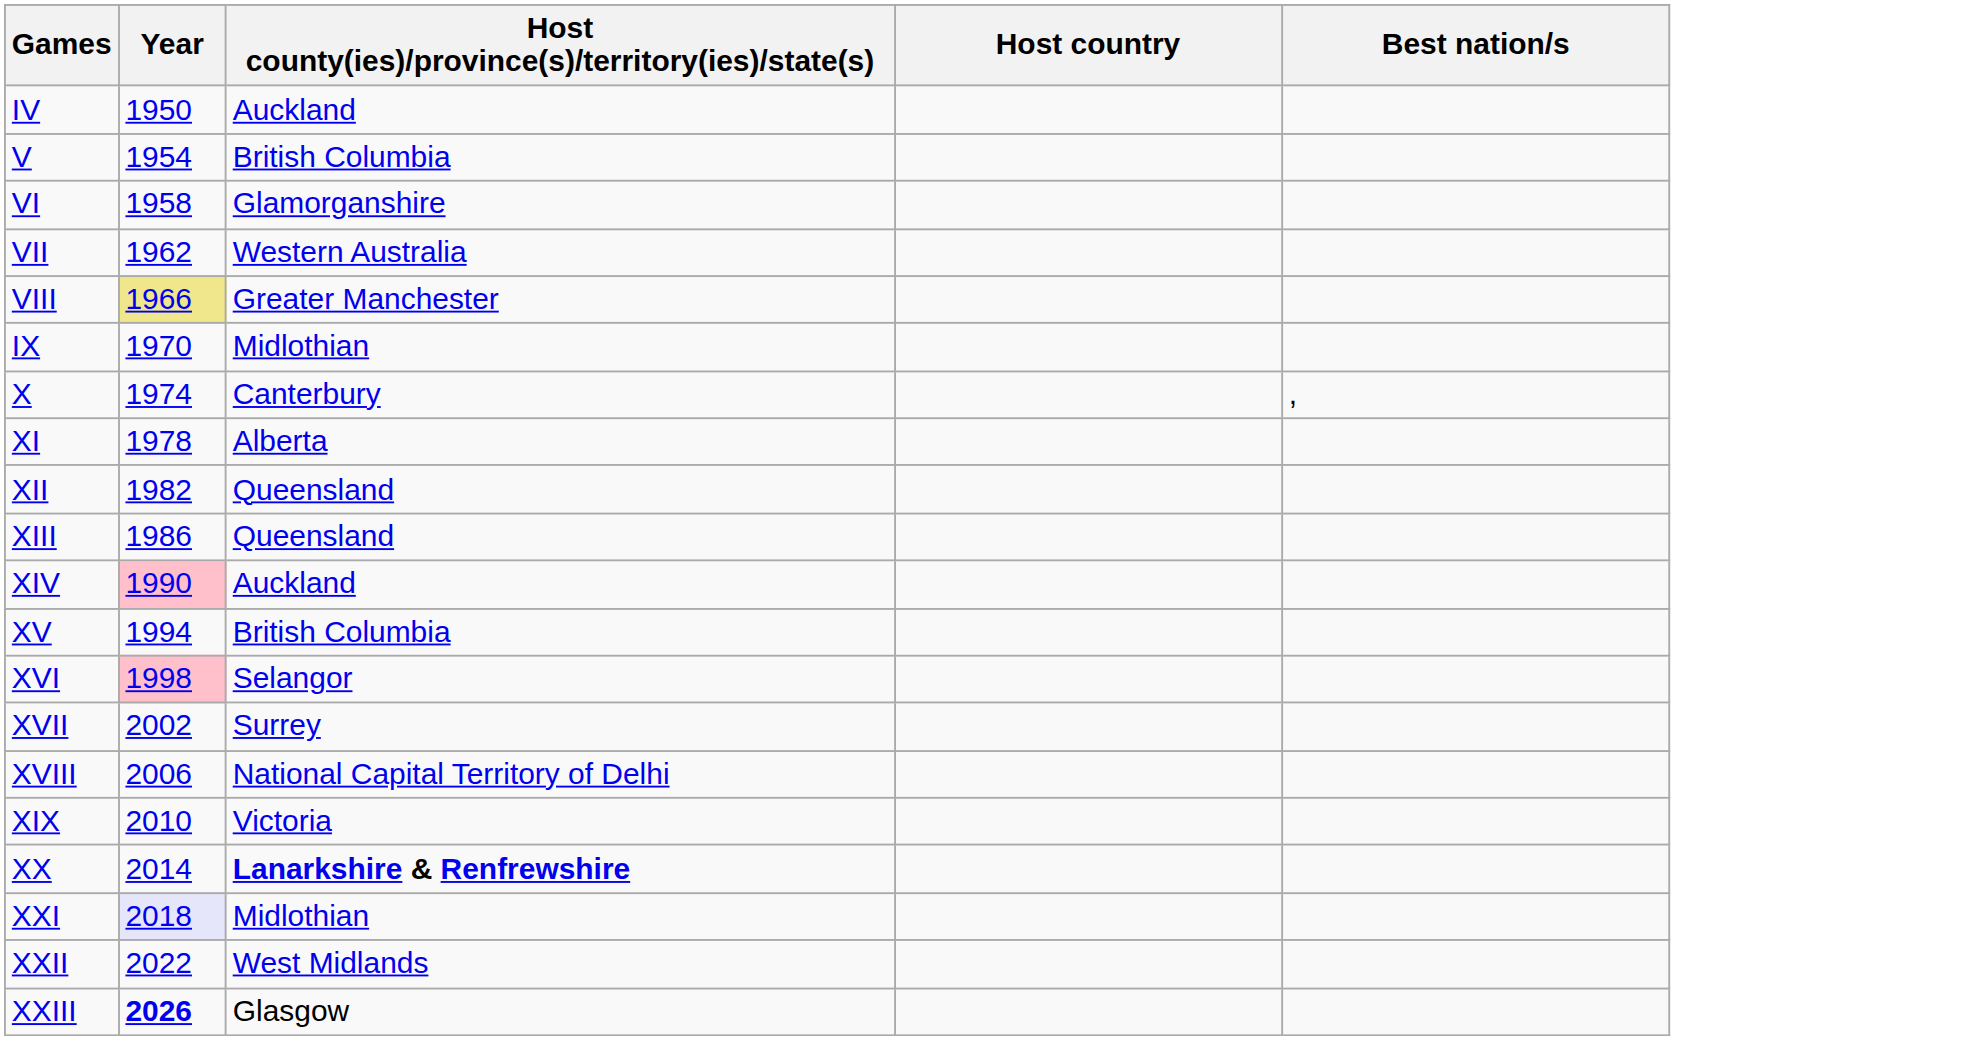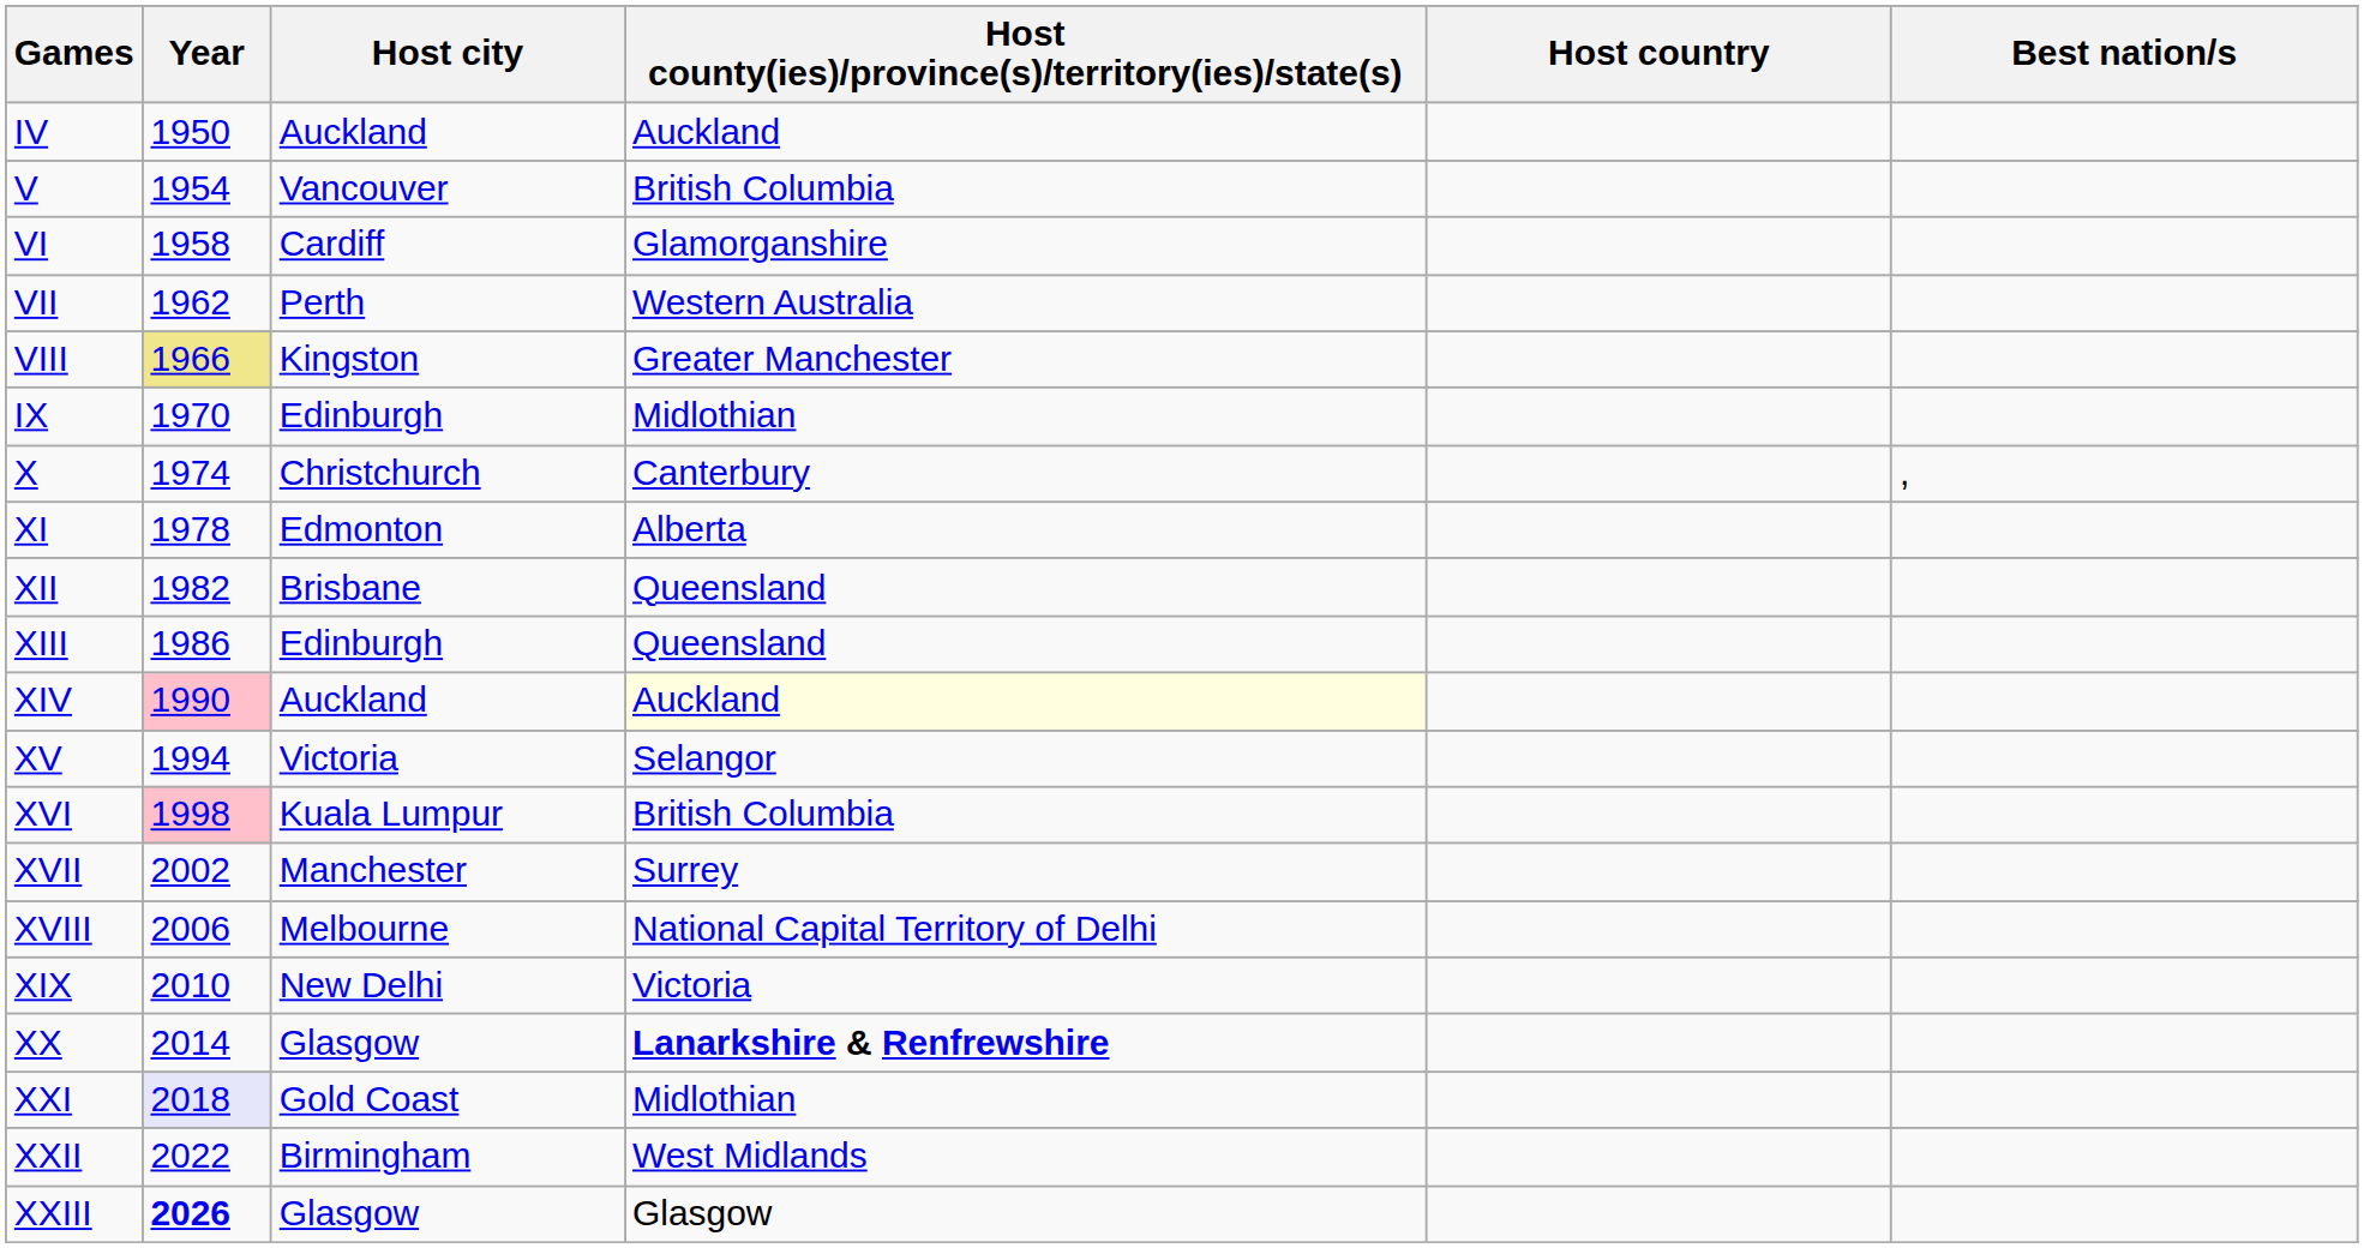 <table class=wikitable>
 <tr>
 <th width=050>Games</th>
 <th width=050>Year</th>
+<th width=150>Host city</th>
 <th width=350>Host county(ies)/province(s)/territory(ies)/state(s)</th>
 <th width=200>Host country</th>
 <th width=200>Best nation/s</th>
 </tr>
 <tr>
 <td><a href='#'>IV</a></td>
 <td><a href='#'>1950</a></td>
 <td><a href='#'>Auckland</a></td>
+<td><a href='#'>Auckland</a></td>
 <td></td>
 <td></td>
 </tr>
 <tr>
 <td><a href='#'>V</a></td>
 <td><a href='#'>1954</a></td>
+<td><a href='#'>Vancouver</a></td>
 <td><a href='#'>British Columbia</a></td>
 <td></td>
 <td></td>
 </tr>
 <tr>
 <td><a href='#'>VI</a></td>
 <td><a href='#'>1958</a></td>
+<td><a href='#'>Cardiff</a></td>
 <td><a href='#'>Glamorganshire</a></td>
 <td></td>
 <td></td>
 </tr>
 <tr>
 <td><a href='#'>VII</a></td>
 <td><a href='#'>1962</a></td>
+<td><a href='#'>Perth</a></td>
 <td><a href='#'>Western Australia</a></td>
 <td></td>
 <td></td>
 </tr>
 <tr>
 <td><a href='#'>VIII</a></td>
 <td style="background: khaki;"><a href='#'>1966</a></td>
+<td><a href='#'>Kingston</a></td>
 <td><a href='#'>Greater Manchester</a></td>
 <td></td>
 <td></td>
 </tr>
 <tr>
 <td><a href='#'>IX</a></td>
 <td><a href='#'>1970</a></td>
+<td><a href='#'>Edinburgh</a></td>
 <td><a href='#'>Midlothian</a></td>
 <td></td>
 <td></td>
 </tr>
 <tr>
 <td><a href='#'>X</a></td>
 <td><a href='#'>1974</a></td>
+<td><a href='#'>Christchurch</a></td>
 <td><a href='#'>Canterbury</a></td>
 <td></td>
 <td>, </td>
 </tr>
 <tr>
 <td><a href='#'>XI</a></td>
 <td><a href='#'>1978</a></td>
+<td><a href='#'>Edmonton</a></td>
 <td><a href='#'>Alberta</a></td>
 <td></td>
 <td></td>
 </tr>
 <tr>
 <td><a href='#'>XII</a></td>
 <td><a href='#'>1982</a></td>
+<td><a href='#'>Brisbane</a></td>
 <td><a href='#'>Queensland</a></td>
 <td></td>
 <td></td>
 </tr>
 <tr>
 <td><a href='#'>XIII</a></td>
 <td><a href='#'>1986</a></td>
+<td><a href='#'>Edinburgh</a></td>
 <td><a href='#'>Queensland</a></td>
 <td></td>
 <td></td>
 </tr>
 <tr>
 <td><a href='#'>XIV</a></td>
 <td style="background: pink;"><a href='#'>1990</a></td>
 <td><a href='#'>Auckland</a></td>
+<td style="background: lightyellow;"><a href='#'>Auckland</a></td>
 <td></td>
 <td></td>
 </tr>
 <tr>
 <td><a href='#'>XV</a></td>
 <td><a href='#'>1994</a></td>
-<td><a href='#'>British Columbia</a></td>
+<td><a href='#'>Victoria</a></td>
+<td><a href='#'>Selangor</a></td>
 <td></td>
 <td></td>
 </tr>
 <tr>
 <td><a href='#'>XVI</a></td>
 <td style="background: pink;"><a href='#'>1998</a></td>
-<td><a href='#'>Selangor</a></td>
+<td><a href='#'>Kuala Lumpur</a></td>
+<td><a href='#'>British Columbia</a></td>
 <td></td>
 <td></td>
 </tr>
 <tr>
 <td><a href='#'>XVII</a></td>
 <td><a href='#'>2002</a></td>
+<td><a href='#'>Manchester</a></td>
 <td><a href='#'>Surrey</a></td>
 <td></td>
 <td></td>
 </tr>
 <tr>
 <td><a href='#'>XVIII</a></td>
 <td><a href='#'>2006</a></td>
+<td><a href='#'>Melbourne</a></td>
 <td><a href='#'>National Capital Territory of Delhi</a></td>
 <td></td>
 <td></td>
 </tr>
 <tr>
 <td><a href='#'>XIX</a></td>
 <td><a href='#'>2010</a></td>
+<td><a href='#'>New Delhi</a></td>
 <td><a href='#'>Victoria</a></td>
 <td></td>
 <td></td>
 </tr>
 <tr>
 <td><a href='#'>XX</a></td>
 <td><a href='#'>2014</a></td>
+<td><a href='#'>Glasgow</a></td>
 <td><strong><a href='#'>Lanarkshire</a> & <a href='#'>Renfrewshire</a></strong></td>
 <td></td>
 <td></td>
 </tr>
 <tr>
 <td><a href='#'>XXI</a></td>
 <td style="background: lavender;"><a href='#'>2018</a></td>
+<td><a href='#'>Gold Coast</a></td>
 <td><a href='#'>Midlothian</a></td>
 <td></td>
 <td></td>
 </tr>
 <tr>
 <td><a href='#'>XXII</a></td>
 <td><a href='#'>2022</a></td>
+<td><a href='#'>Birmingham</a></td>
 <td><a href='#'>West Midlands</a></td>
 <td></td>
 <td></td>
 </tr>
 <tr>
 <td><a href='#'>XXIII</a></td>
 <td><strong><a href='#'>2026</a></strong></td>
+<td><a href='#'>Glasgow</a></td>
 <td>Glasgow</td>
 <td></td>
 <td></td>
 </tr>
 </table>
